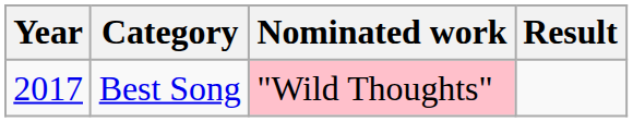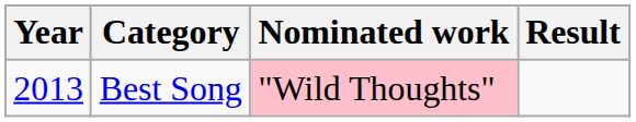 <table class="wikitable">
 <tr>
 <th>Year</th>
 <th>Category</th>
 <th>Nominated work</th>
 <th>Result</th>
 </tr>
 <tr>
-<td><a href='#'>2017</a></td>
+<td><a href='#'>2013</a></td>
 <td><a href='#'>Best Song</a></td>
 <td style="background: pink;">"Wild Thoughts" </td>
 <td></td>
 </tr>
 </table>
